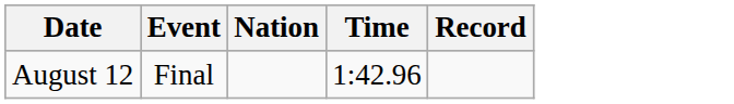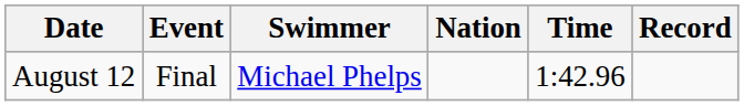 <table class="wikitable sortable" style="text-align:center" style=text-align:center>
 <tr>
 <th>Date</th>
 <th>Event</th>
+<th>Swimmer</th>
 <th>Nation</th>
 <th>Time</th>
 <th>Record</th>
 </tr>
 <tr>
 <td>August 12</td>
 <td>Final</td>
+<td align=left><a href='#'>Michael Phelps</a></td>
 <td align=left></td>
 <td>1:42.96</td>
 <td></td>
 </tr>
 </table>
